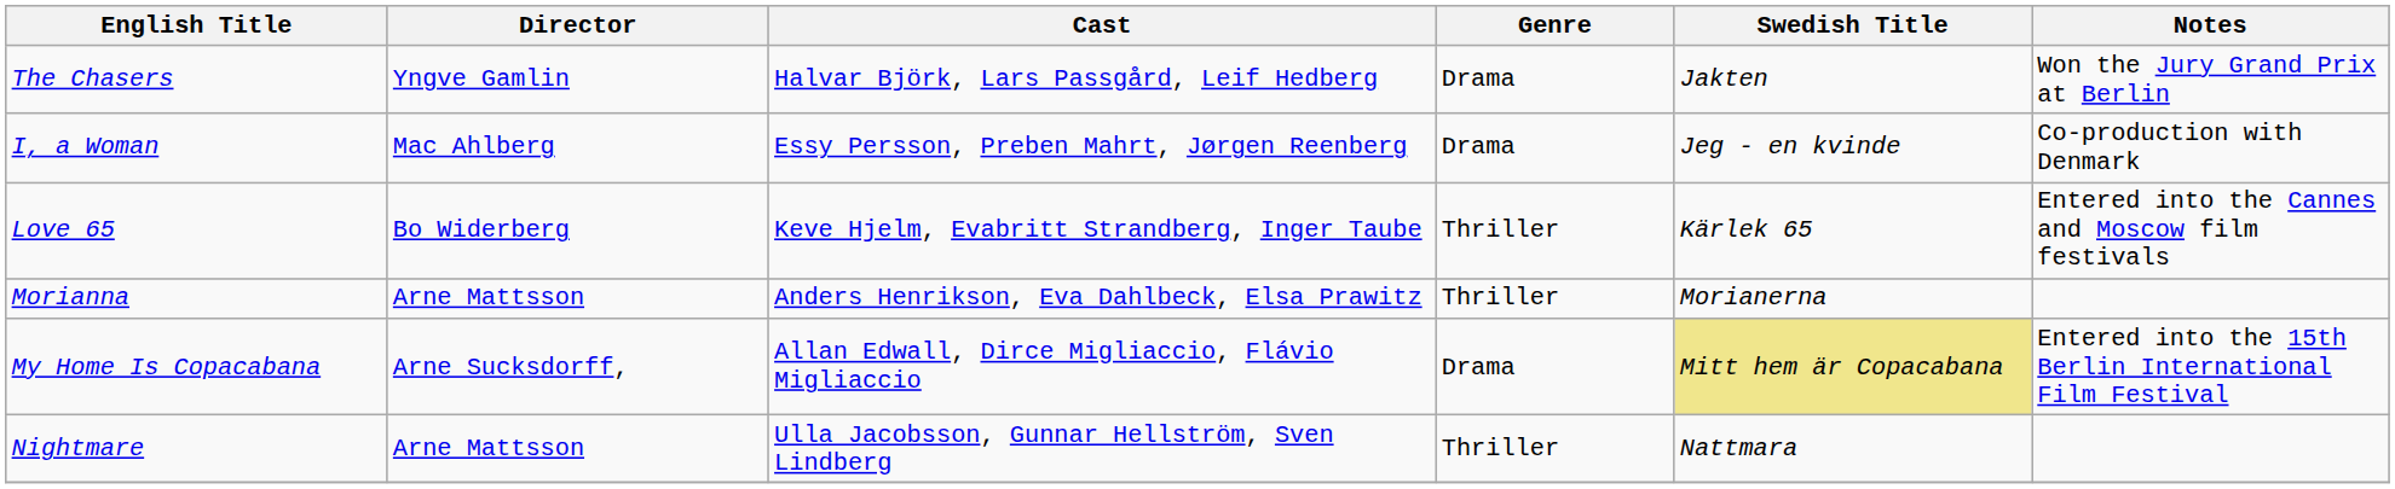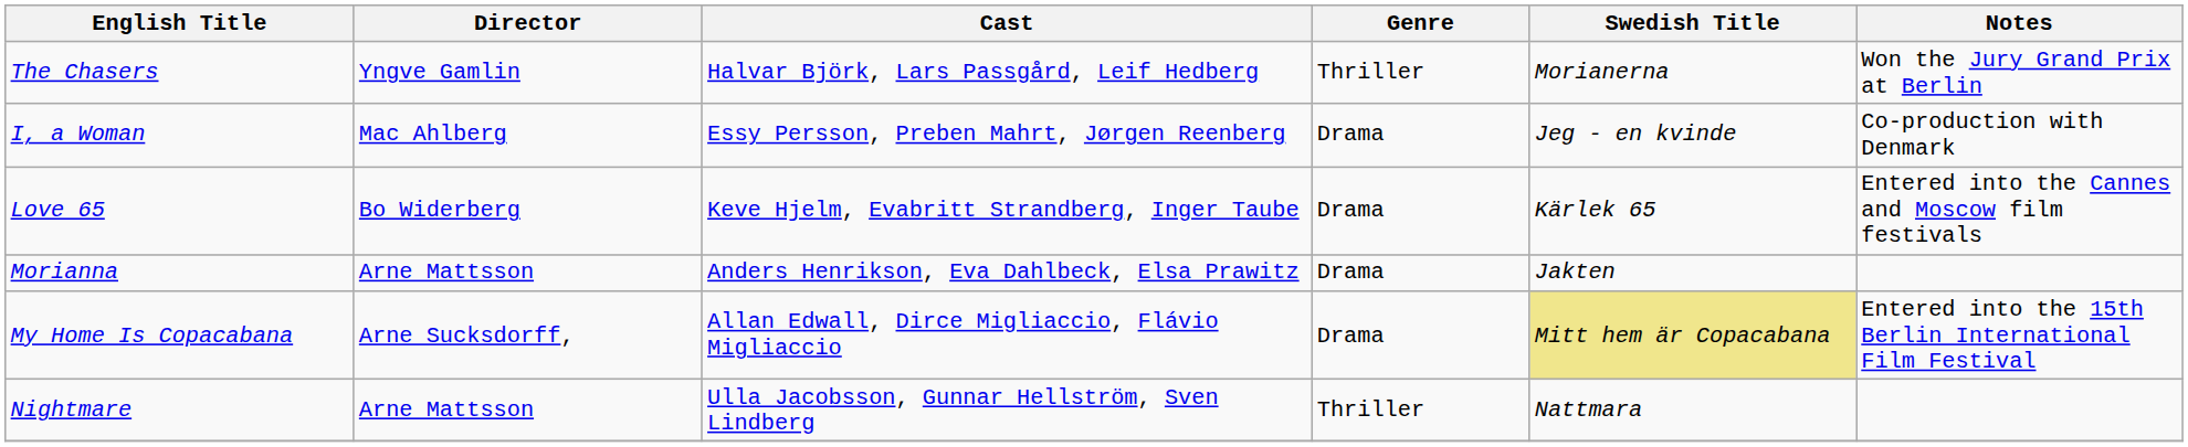 <table class="wikitable" style="width:100%;">
 <tr>
 <th style="width:16%;">English Title</th>
 <th style="width:16%;">Director</th>
 <th style="width:28%;">Cast</th>
 <th style="width:10%;">Genre</th>
 <th style="width:15%;">Swedish Title</th>
 <th style="width:15%;">Notes</th>
 </tr>
 <tr>
 <td><em><a href='#'>The Chasers</a></em></td>
 <td><a href='#'>Yngve Gamlin</a></td>
 <td><a href='#'>Halvar Björk</a>, <a href='#'>Lars Passgård</a>, <a href='#'>Leif Hedberg</a></td>
-<td>Drama</td>
-<td><em>Jakten</em></td>
+<td>Thriller</td>
+<td><em>Morianerna</em></td>
 <td>Won the <a href='#'>Jury Grand Prix</a> at <a href='#'>Berlin</a></td>
 </tr>
 <tr>
 <td><em><a href='#'>I, a Woman</a></em></td>
 <td><a href='#'>Mac Ahlberg</a></td>
 <td><a href='#'>Essy Persson</a>, <a href='#'>Preben Mahrt</a>, <a href='#'>Jørgen Reenberg</a></td>
 <td>Drama</td>
 <td><em>Jeg - en kvinde</em></td>
 <td>Co-production with Denmark</td>
 </tr>
 <tr>
 <td><em><a href='#'>Love 65</a></em></td>
 <td><a href='#'>Bo Widerberg</a></td>
 <td><a href='#'>Keve Hjelm</a>, <a href='#'>Evabritt Strandberg</a>, <a href='#'>Inger Taube</a></td>
-<td>Thriller</td>
+<td>Drama</td>
 <td><em>Kärlek 65</em></td>
 <td>Entered into the <a href='#'>Cannes</a> and <a href='#'>Moscow</a> film festivals</td>
 </tr>
 <tr>
 <td><em><a href='#'>Morianna</a></em></td>
 <td><a href='#'>Arne Mattsson</a></td>
 <td><a href='#'>Anders Henrikson</a>, <a href='#'>Eva Dahlbeck</a>, <a href='#'>Elsa Prawitz</a></td>
-<td>Thriller</td>
-<td><em>Morianerna</em></td>
+<td>Drama</td>
+<td><em>Jakten</em></td>
 <td></td>
 </tr>
 <tr>
 <td><em><a href='#'>My Home Is Copacabana</a></em></td>
 <td><a href='#'>Arne Sucksdorff</a>,</td>
 <td><a href='#'>Allan Edwall</a>, <a href='#'>Dirce Migliaccio</a>, <a href='#'>Flávio Migliaccio</a></td>
 <td>Drama</td>
 <td style="background: khaki;"><em>Mitt hem är Copacabana</em></td>
 <td>Entered into the <a href='#'>15th Berlin International Film Festival</a></td>
 </tr>
 <tr>
 <td><em><a href='#'>Nightmare</a></em></td>
 <td><a href='#'>Arne Mattsson</a></td>
 <td><a href='#'>Ulla Jacobsson</a>, <a href='#'>Gunnar Hellström</a>, <a href='#'>Sven Lindberg</a></td>
 <td>Thriller</td>
 <td><em>Nattmara</em></td>
 <td></td>
 </tr>
 <tr>
 </tr>
 </table>
